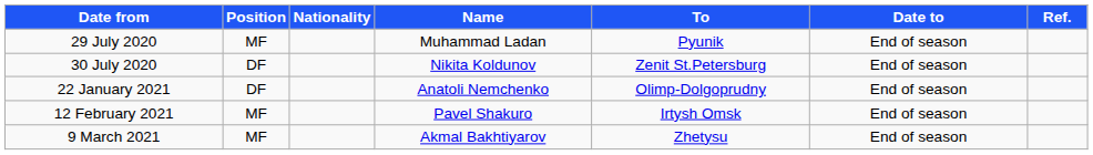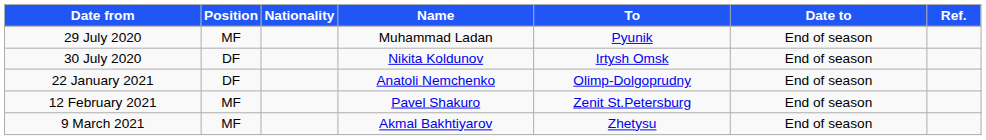 <table class="wikitable" style="text-align:center; font-size:90%; ">
 <tr>
 <th style="background:#1F56F5; color:white; width:200px;">Date from</th>
 <th style="background:#1F56F5; color:white; width:50px;">Position</th>
 <th style="background:#1F56F5; color:white; width:50px;">Nationality</th>
 <th style="background:#1F56F5; color:white; width:200px;">Name</th>
 <th style="background:#1F56F5; color:white; width:200px;">To</th>
 <th style="background:#1F56F5; color:white; width:200px;">Date to</th>
 <th style="background:#1F56F5; color:white; width:50px;">Ref.</th>
 </tr>
 <tr>
 <td>29 July 2020</td>
 <td>MF</td>
 <td></td>
 <td>Muhammad Ladan</td>
 <td><a href='#'>Pyunik</a></td>
 <td>End of season</td>
 <td></td>
 </tr>
 <tr>
 <td>30 July 2020</td>
 <td>DF</td>
 <td></td>
 <td><a href='#'>Nikita Koldunov</a></td>
-<td><a href='#'>Zenit St.Petersburg</a></td>
+<td><a href='#'>Irtysh Omsk</a></td>
 <td>End of season</td>
 <td></td>
 </tr>
 <tr>
 <td>22 January 2021</td>
 <td>DF</td>
 <td></td>
 <td><a href='#'>Anatoli Nemchenko</a></td>
 <td><a href='#'>Olimp-Dolgoprudny</a></td>
 <td>End of season</td>
 <td></td>
 </tr>
 <tr>
 <td>12 February 2021</td>
 <td>MF</td>
 <td></td>
 <td><a href='#'>Pavel Shakuro</a></td>
-<td><a href='#'>Irtysh Omsk</a></td>
+<td><a href='#'>Zenit St.Petersburg</a></td>
 <td>End of season</td>
 <td></td>
 </tr>
 <tr>
 <td>9 March 2021</td>
 <td>MF</td>
 <td></td>
 <td><a href='#'>Akmal Bakhtiyarov</a></td>
 <td><a href='#'>Zhetysu</a></td>
 <td>End of season</td>
 <td></td>
 </tr>
 </table>
